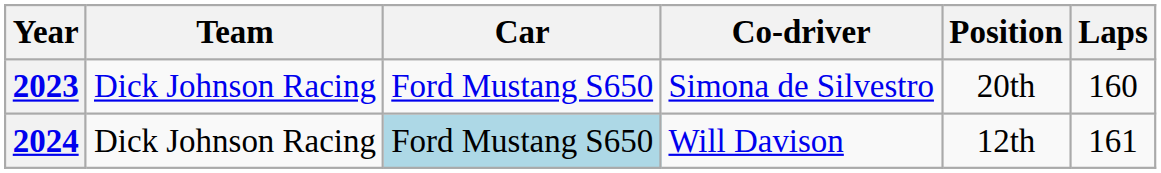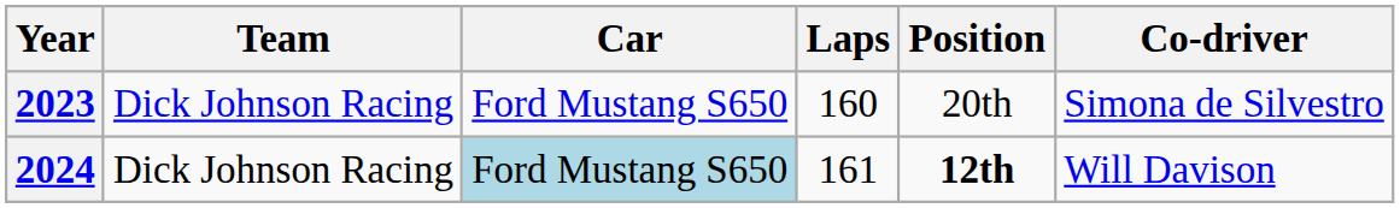 <table class="wikitable" style="font-size: 95%;">
 <tr>
 <th>Year</th>
 <th>Team</th>
 <th>Car</th>
+<th>Laps</th>
+<th>Position</th>
 <th>Co-driver</th>
-<th>Position</th>
-<th>Laps</th>
 </tr>
 <tr>
 <th><a href='#'>2023</a></th>
 <td><a href='#'>Dick Johnson Racing</a></td>
 <td><a href='#'>Ford Mustang S650</a></td>
+<td align="center">160</td>
+<td align="center">20th</td>
 <td> <a href='#'>Simona de Silvestro</a></td>
-<td align="center">20th</td>
-<td align="center">160</td>
 </tr>
 <tr>
 <th><a href='#'>2024</a></th>
 <td>Dick Johnson Racing</td>
 <td Ford Mustang (seventh generation) style="background: lightblue;">Ford Mustang S650</td>
+<td align="center">161</td>
+<td align="center"><strong>12th</strong></td>
 <td> <a href='#'>Will Davison</a></td>
-<td align="center">12th</td>
-<td align="center">161</td>
 </tr>
 </table>
